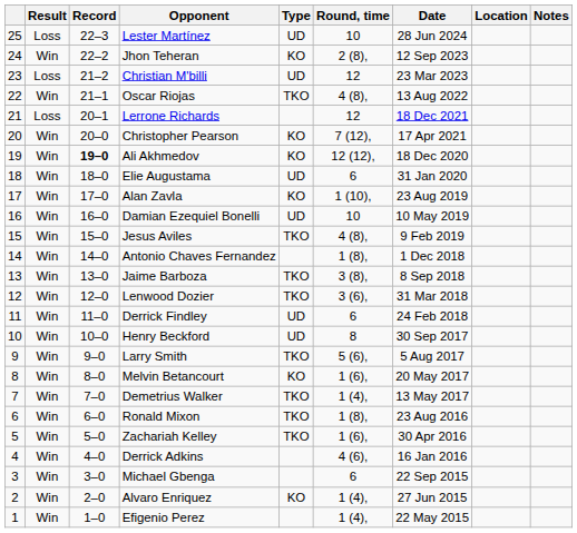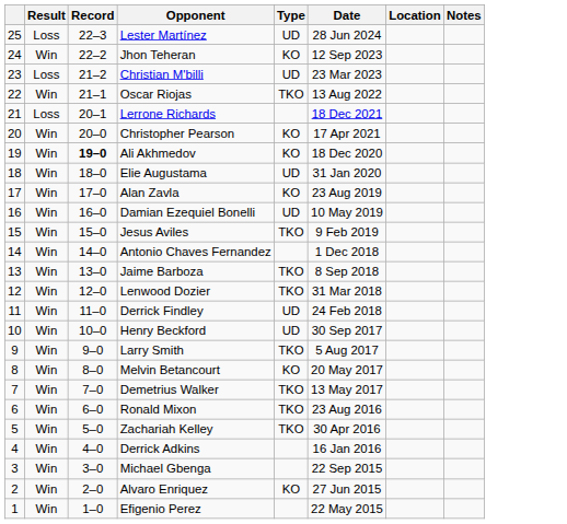 <table class="wikitable" style="text-align:center; font-size:95%">
 <tr>
 <th></th>
 <th>Result</th>
 <th>Record</th>
 <th>Opponent</th>
 <th>Type</th>
-<th>Round, time</th>
 <th>Date</th>
 <th>Location</th>
 <th>Notes</th>
 </tr>
 <tr>
 <td>25</td>
 <td>Loss</td>
 <td>22–3</td>
 <td style="text-align:left;"><a href='#'>Lester Martínez</a></td>
 <td>UD</td>
-<td>10</td>
 <td>28 Jun 2024</td>
 <td style="text-align:left;"></td>
 <td style="text-align:left;"></td>
 </tr>
 <tr>
 <td>24</td>
 <td>Win</td>
 <td>22–2</td>
 <td style="text-align:left;">Jhon Teheran</td>
 <td>KO</td>
-<td>2 (8), </td>
 <td>12 Sep 2023</td>
 <td style="text-align:left;"></td>
 <td style="text-align:left;"></td>
 </tr>
 <tr>
 <td>23</td>
 <td>Loss</td>
 <td>21–2</td>
 <td style="text-align:left;"><a href='#'>Christian M'billi</a></td>
 <td>UD</td>
-<td>12</td>
 <td>23 Mar 2023</td>
 <td style="text-align:left;"></td>
 <td style="text-align:left;"></td>
 </tr>
 <tr>
 <td>22</td>
 <td>Win</td>
 <td>21–1</td>
 <td style="text-align:left;">Oscar Riojas</td>
 <td>TKO</td>
-<td>4 (8), </td>
 <td>13 Aug 2022</td>
 <td style="text-align:left;"></td>
 <td style="text-align:left;"></td>
 </tr>
 <tr>
 <td>21</td>
 <td>Loss</td>
 <td>20–1</td>
 <td style="text-align:left;"><a href='#'>Lerrone Richards</a></td>
 <td></td>
-<td>12</td>
 <td><a href='#'>18 Dec 2021</a></td>
 <td style="text-align:left;"></td>
 <td style="text-align:left;"></td>
 </tr>
 <tr>
 <td>20</td>
 <td>Win</td>
 <td>20–0</td>
 <td style="text-align:left;">Christopher Pearson</td>
 <td>KO</td>
-<td>7 (12), </td>
 <td>17 Apr 2021</td>
 <td style="text-align:left;"></td>
 <td style="text-align:left;"></td>
 </tr>
 <tr>
 <td>19</td>
 <td>Win</td>
 <td><strong>19–0</strong></td>
 <td style="text-align:left;">Ali Akhmedov</td>
 <td>KO</td>
-<td>12 (12), </td>
 <td>18 Dec 2020</td>
 <td style="text-align:left;"></td>
 <td style="text-align:left;"></td>
 </tr>
 <tr>
 <td>18</td>
 <td>Win</td>
 <td>18–0</td>
 <td style="text-align:left;">Elie Augustama</td>
 <td>UD</td>
-<td>6</td>
 <td>31 Jan 2020</td>
 <td style="text-align:left;"></td>
 <td></td>
 </tr>
 <tr>
 <td>17</td>
 <td>Win</td>
 <td>17–0</td>
 <td style="text-align:left;">Alan Zavla</td>
 <td>KO</td>
-<td>1 (10), </td>
 <td>23 Aug 2019</td>
 <td style="text-align:left;"></td>
 <td></td>
 </tr>
 <tr>
 <td>16</td>
 <td>Win</td>
 <td>16–0</td>
 <td style="text-align:left;">Damian Ezequiel Bonelli</td>
 <td>UD</td>
-<td>10</td>
 <td>10 May 2019</td>
 <td style="text-align:left;"></td>
 <td></td>
 </tr>
 <tr>
 <td>15</td>
 <td>Win</td>
 <td>15–0</td>
 <td style="text-align:left;">Jesus Aviles</td>
 <td>TKO</td>
-<td>4 (8), </td>
 <td>9 Feb 2019</td>
 <td style="text-align:left;"></td>
 <td></td>
 </tr>
 <tr>
 <td>14</td>
 <td>Win</td>
 <td>14–0</td>
 <td style="text-align:left;">Antonio Chaves Fernandez</td>
 <td></td>
-<td>1 (8), </td>
 <td>1 Dec 2018</td>
 <td style="text-align:left;"></td>
 <td></td>
 </tr>
 <tr>
 <td>13</td>
 <td>Win</td>
 <td>13–0</td>
 <td style="text-align:left;">Jaime Barboza</td>
 <td>TKO</td>
-<td>3 (8), </td>
 <td>8 Sep 2018</td>
 <td style="text-align:left;"></td>
 <td></td>
 </tr>
 <tr>
 <td>12</td>
 <td>Win</td>
 <td>12–0</td>
 <td style="text-align:left;">Lenwood Dozier</td>
 <td>TKO</td>
-<td>3 (6), </td>
 <td>31 Mar 2018</td>
 <td style="text-align:left;"></td>
 <td></td>
 </tr>
 <tr>
 <td>11</td>
 <td>Win</td>
 <td>11–0</td>
 <td style="text-align:left;">Derrick Findley</td>
 <td>UD</td>
-<td>6</td>
 <td>24 Feb 2018</td>
 <td style="text-align:left;"></td>
 <td></td>
 </tr>
 <tr>
 <td>10</td>
 <td>Win</td>
 <td>10–0</td>
 <td style="text-align:left;">Henry Beckford</td>
 <td>UD</td>
-<td>8</td>
 <td>30 Sep 2017</td>
 <td style="text-align:left;"></td>
 <td></td>
 </tr>
 <tr>
 <td>9</td>
 <td>Win</td>
 <td>9–0</td>
 <td style="text-align:left;">Larry Smith</td>
 <td>TKO</td>
-<td>5 (6), </td>
 <td>5 Aug 2017</td>
 <td style="text-align:left;"></td>
 <td></td>
 </tr>
 <tr>
 <td>8</td>
 <td>Win</td>
 <td>8–0</td>
 <td style="text-align:left;">Melvin Betancourt</td>
 <td>KO</td>
-<td>1 (6), </td>
 <td>20 May 2017</td>
 <td style="text-align:left;"></td>
 <td></td>
 </tr>
 <tr>
 <td>7</td>
 <td>Win</td>
 <td>7–0</td>
 <td style="text-align:left;">Demetrius Walker</td>
 <td>TKO</td>
-<td>1 (4), </td>
 <td>13 May 2017</td>
 <td style="text-align:left;"></td>
 <td></td>
 </tr>
 <tr>
 <td>6</td>
 <td>Win</td>
 <td>6–0</td>
 <td style="text-align:left;">Ronald Mixon</td>
 <td>TKO</td>
-<td>1 (8), </td>
 <td>23 Aug 2016</td>
 <td style="text-align:left;"></td>
 <td></td>
 </tr>
 <tr>
 <td>5</td>
 <td>Win</td>
 <td>5–0</td>
 <td style="text-align:left;">Zachariah Kelley</td>
 <td>TKO</td>
-<td>1 (6), </td>
 <td>30 Apr 2016</td>
 <td style="text-align:left;"></td>
 <td></td>
 </tr>
 <tr>
 <td>4</td>
 <td>Win</td>
 <td>4–0</td>
 <td style="text-align:left;">Derrick Adkins</td>
 <td></td>
-<td>4 (6), </td>
 <td>16 Jan 2016</td>
 <td style="text-align:left;"></td>
 <td></td>
 </tr>
 <tr>
 <td>3</td>
 <td>Win</td>
 <td>3–0</td>
 <td style="text-align:left;">Michael Gbenga</td>
 <td></td>
-<td>6</td>
 <td>22 Sep 2015</td>
 <td style="text-align:left;"></td>
 <td></td>
 </tr>
 <tr>
 <td>2</td>
 <td>Win</td>
 <td>2–0</td>
 <td style="text-align:left;">Alvaro Enriquez</td>
 <td>KO</td>
-<td>1 (4), </td>
 <td>27 Jun 2015</td>
 <td style="text-align:left;"></td>
 <td></td>
 </tr>
 <tr>
 <td>1</td>
 <td>Win</td>
 <td>1–0</td>
 <td style="text-align:left;">Efigenio Perez</td>
 <td></td>
-<td>1 (4), </td>
 <td>22 May 2015</td>
 <td style="text-align:left;"></td>
 <td style="text-align:left;"></td>
 </tr>
 </table>
